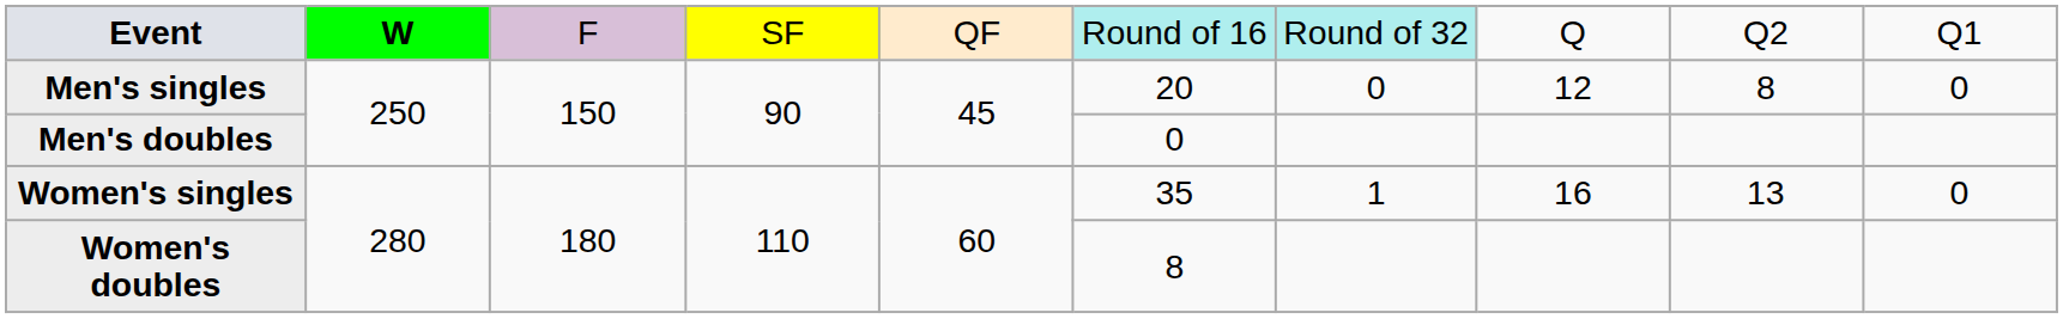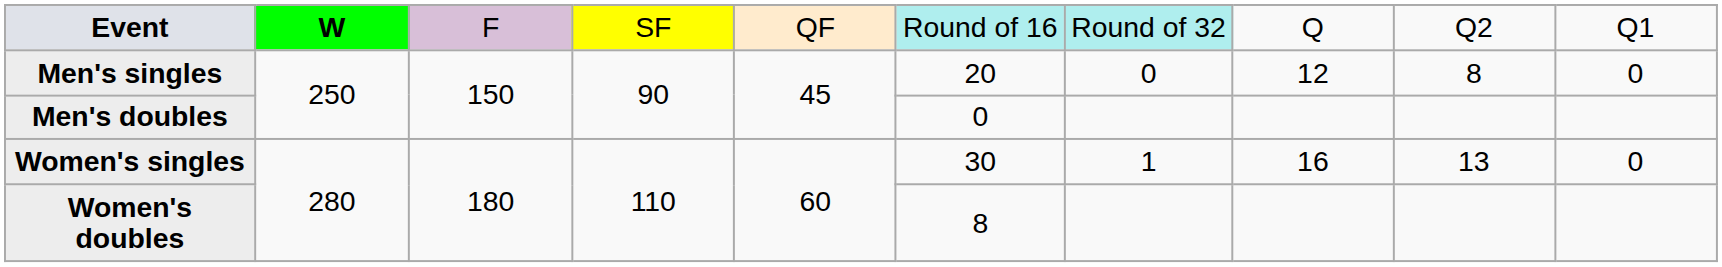 <table class=wikitable style=font-size:90%;text-align:center>
 <tr>
 <td style="width:130px; background:#dfe2e9;"><strong>Event</strong></td>
 <td style="width:80px; background:lime;"><strong>W</strong></td>
 <td style="width:85px; background:thistle;">F</td>
 <td style="width:85px; background:#ff0;">SF</td>
 <td style="width:85px; background:#ffebcd;">QF</td>
 <td style="width:85px; background:#afeeee;">Round of 16</td>
 <td style="width:85px; background:#afeeee;">Round of 32</td>
 <td width=85>Q</td>
 <td width=85>Q2</td>
 <td width=85>Q1</td>
 </tr>
 <tr>
 <th style="background:#ededed;">Men's singles</th>
 <td rowspan=2>250</td>
 <td rowspan=2>150</td>
 <td rowspan=2>90</td>
 <td rowspan=2>45</td>
 <td>20</td>
 <td>0</td>
 <td>12</td>
 <td>8</td>
 <td>0</td>
 </tr>
 <tr>
 <th style="background:#ededed;">Men's doubles</th>
 <td>0</td>
 <td></td>
 <td></td>
 <td></td>
 <td></td>
 </tr>
 <tr>
 <th style="background:#ededed;">Women's singles</th>
 <td rowspan=2>280</td>
 <td rowspan=2>180</td>
 <td rowspan=2>110</td>
 <td rowspan=2>60</td>
-<td>35</td>
+<td>30</td>
 <td>1</td>
 <td>16</td>
 <td>13</td>
 <td>0</td>
 </tr>
 <tr>
 <th style="background:#ededed;">Women's doubles</th>
 <td>8</td>
 <td></td>
 <td></td>
 <td></td>
 <td></td>
 </tr>
 </table>
